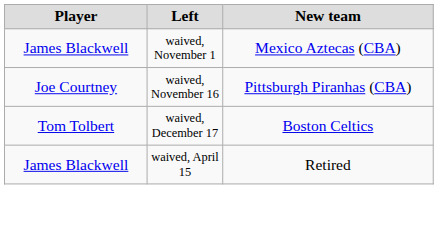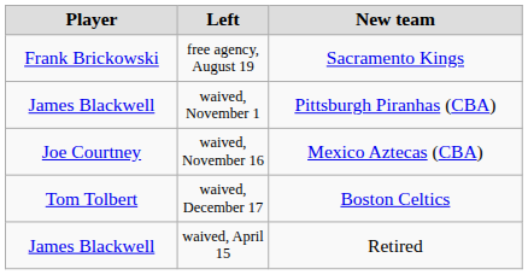 <table class="wikitable" style="text-align: center">
 <tr align="center"  bgcolor="#dddddd">
 <td style="width:140px"><strong>Player</strong></td>
 <td style="width:70px"><strong>Left</strong></td>
 <td style="width:210px"><strong>New team</strong></td>
 </tr>
 <tr style="height:40px">
+<td><a href='#'>Frank Brickowski</a></td>
+<td style="font-size: 80%">free agency, August 19</td>
+<td><a href='#'>Sacramento Kings</a></td>
+</tr>
+<tr style="height:40px">
 <td><a href='#'>James Blackwell</a></td>
 <td style="font-size: 80%">waived, November 1</td>
-<td><a href='#'>Mexico Aztecas</a> (<a href='#'>CBA</a>)</td>
+<td><a href='#'>Pittsburgh Piranhas</a> (<a href='#'>CBA</a>)</td>
 </tr>
 <tr style="height:40px">
 <td><a href='#'>Joe Courtney</a></td>
 <td style="font-size: 80%">waived, November 16</td>
-<td><a href='#'>Pittsburgh Piranhas</a> (<a href='#'>CBA</a>)</td>
+<td><a href='#'>Mexico Aztecas</a> (<a href='#'>CBA</a>)</td>
 </tr>
 <tr style="height:40px">
 <td><a href='#'>Tom Tolbert</a></td>
 <td style="font-size: 80%">waived, December 17</td>
 <td><a href='#'>Boston Celtics</a></td>
 </tr>
 <tr style="height:40px">
 <td><a href='#'>James Blackwell</a></td>
 <td style="font-size: 80%">waived, April 15</td>
 <td>Retired</td>
 </tr>
 </table>
